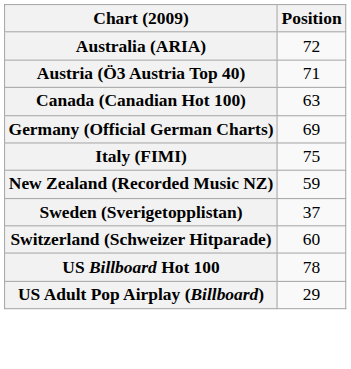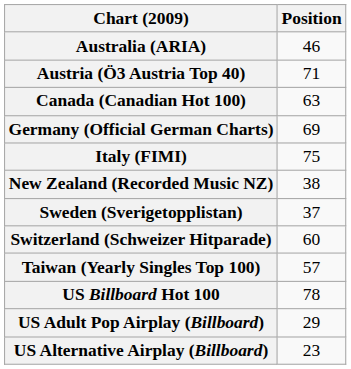 <table class="wikitable sortable plainrowheaders" style="text-align:center">
 <tr>
 <th scope="col">Chart (2009)</th>
 <th scope="col">Position</th>
 </tr>
 <tr>
 <th scope="row">Australia (ARIA)</th>
-<td>72</td>
+<td>46</td>
 </tr>
 <tr>
 <th scope="row">Austria (Ö3 Austria Top 40)</th>
 <td>71</td>
 </tr>
 <tr>
 <th scope="row">Canada (Canadian Hot 100)</th>
 <td>63</td>
 </tr>
 <tr>
 <th scope="row">Germany (Official German Charts)</th>
 <td>69</td>
 </tr>
 <tr>
 <th scope="row">Italy (FIMI)</th>
 <td>75</td>
 </tr>
 <tr>
 <th scope="row">New Zealand (Recorded Music NZ)</th>
-<td>59</td>
+<td>38</td>
 </tr>
 <tr>
 <th scope="row">Sweden (Sverigetopplistan)</th>
 <td>37</td>
 </tr>
 <tr>
 <th scope="row">Switzerland (Schweizer Hitparade)</th>
 <td>60</td>
 </tr>
 <tr>
+<th scope="row">Taiwan (Yearly Singles Top 100)</th>
+<td>57</td>
+</tr>
+<tr>
 <th scope="row">US <em>Billboard</em> Hot 100</th>
 <td>78</td>
 </tr>
 <tr>
 <th scope="row">US Adult Pop Airplay (<em>Billboard</em>)</th>
 <td>29</td>
 </tr>
+<tr>
+<th scope="row">US Alternative Airplay (<em>Billboard</em>)</th>
+<td>23</td>
+</tr>
 </table>
